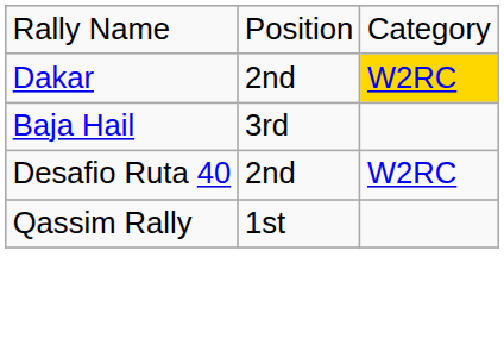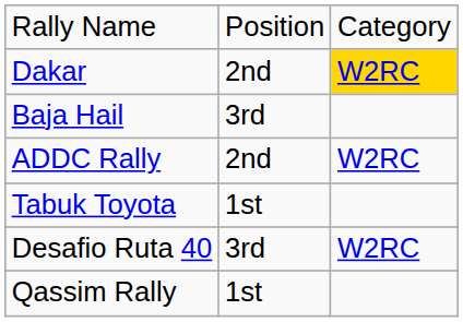 <table class="wikitable">
 <tr>
 <td>Rally Name</td>
 <td>Position</td>
 <td>Category</td>
 </tr>
 <tr>
 <td><a href='#'>Dakar</a> </td>
 <td>2nd</td>
 <td style="background: gold;"><a href='#'>W2RC</a></td>
 </tr>
 <tr>
 <td><a href='#'>Baja Hail</a> </td>
 <td>3rd</td>
 <td></td>
 </tr>
 <tr>
+<td><a href='#'>ADDC Rally</a> </td>
+<td>2nd</td>
+<td><a href='#'>W2RC</a></td>
+</tr>
+<tr>
+<td><a href='#'>Tabuk Toyota</a>  </td>
+<td>1st</td>
+<td></td>
+</tr>
+<tr>
 <td>Desafio Ruta <a href='#'>40</a> </td>
-<td>2nd</td>
+<td>3rd</td>
 <td><a href='#'>W2RC</a></td>
 </tr>
 <tr>
 <td>Qassim Rally </td>
 <td>1st</td>
 <td></td>
 </tr>
 </table>
